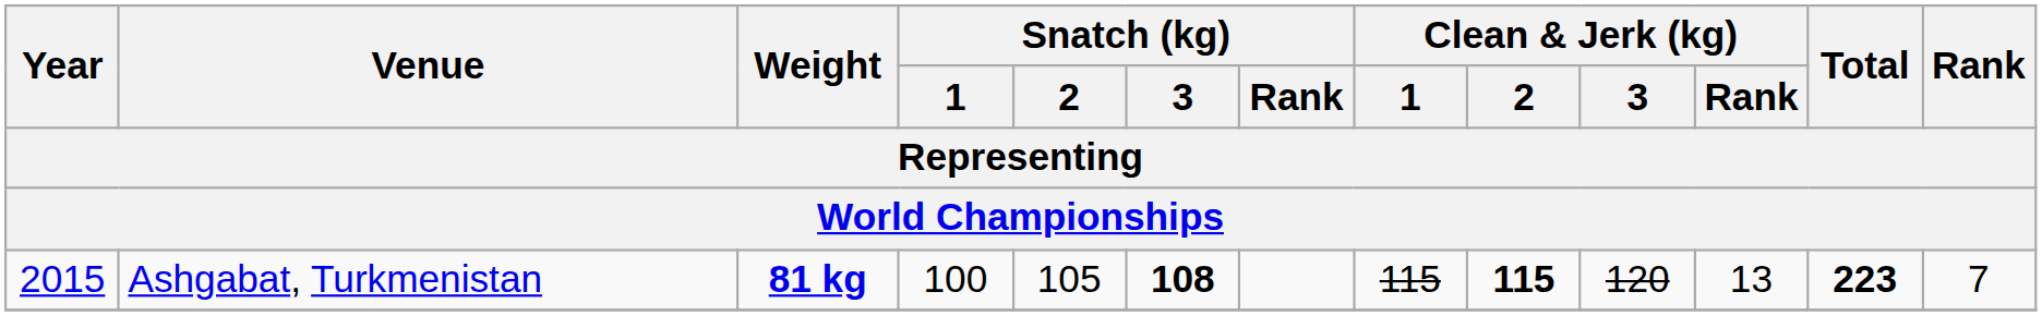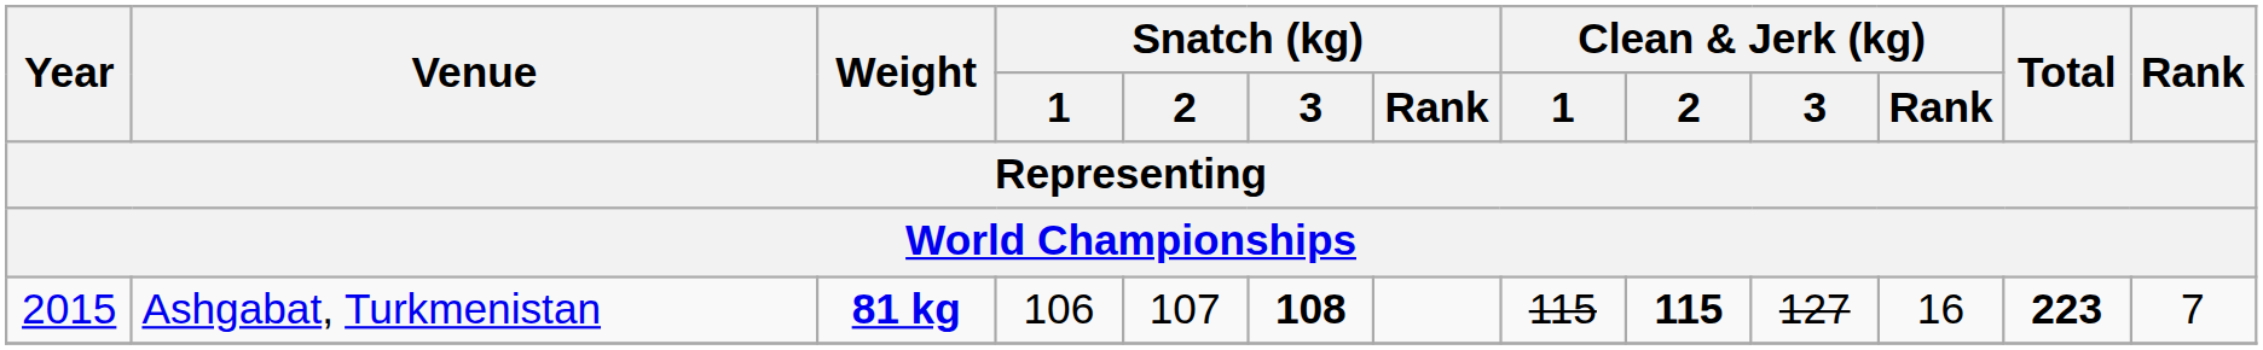 <table class = "wikitable" style="text-align:center;">
 <tr>
 <th rowspan=2 width=40>Year</th>
 <th rowspan=2 width=250>Venue</th>
 <th rowspan=2 width=60>Weight</th>
 <th colspan=4>Snatch (kg)</th>
 <th colspan=4>Clean & Jerk (kg)</th>
 <th rowspan=2 width=40>Total</th>
 <th rowspan=2 width=40>Rank</th>
 </tr>
 <tr>
 <th width=40>1</th>
 <th width=40>2</th>
 <th width=40>3</th>
 <th width=40>Rank</th>
 <th width=40>1</th>
 <th width=40>2</th>
 <th width=40>3</th>
 <th width=40>Rank</th>
 </tr>
 <tr>
 <th colspan=13>Representing </th>
 </tr>
 <tr>
 <th colspan=13><a href='#'>World Championships</a></th>
 </tr>
 <tr>
 <td><a href='#'>2015</a></td>
 <td align=left> <a href='#'>Ashgabat</a>, <a href='#'>Turkmenistan</a></td>
 <td><strong><a href='#'>81 kg</a></strong></td>
-<td>100</td>
-<td>105</td>
+<td>106</td>
+<td>107</td>
 <td><strong>108</strong></td>
 <td></td>
 <td><s>115</s></td>
 <td><strong>115</strong></td>
-<td><s>120</s></td>
-<td>13</td>
+<td><s>127</s></td>
+<td>16</td>
 <td><strong>223</strong></td>
 <td>7</td>
 </tr>
 <tr>
 </tr>
 </table>
